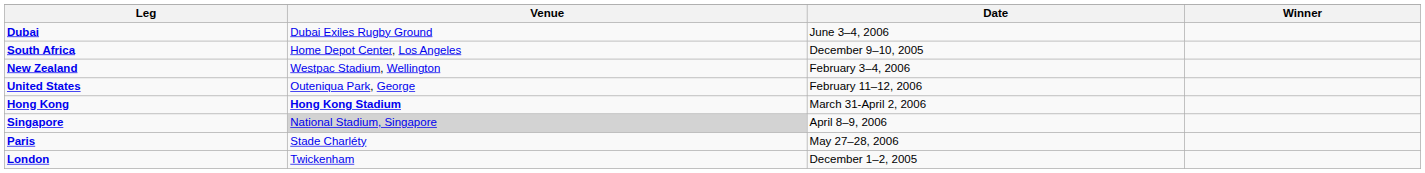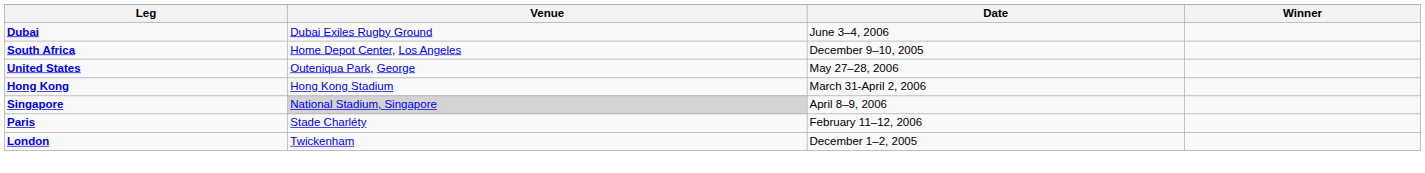 <table class="wikitable sortable">
 <tr>
 </tr>
 <tr>
 <th width=6%>Leg</th>
 <th width=11%>Venue</th>
 <th width=8%>Date</th>
 <th width=5%>Winner</th>
 </tr>
 <tr>
 <td><strong><a href='#'>Dubai</a></strong></td>
 <td><a href='#'>Dubai Exiles Rugby Ground</a></td>
 <td>June 3–4, 2006</td>
 <td></td>
 </tr>
 <tr>
 <td><strong><a href='#'>South Africa</a></strong></td>
 <td><a href='#'>Home Depot Center</a>, <a href='#'>Los Angeles</a></td>
 <td>December 9–10, 2005</td>
 <td></td>
 </tr>
 <tr>
-<td><strong><a href='#'>New Zealand</a></strong></td>
-<td><a href='#'>Westpac Stadium</a>, <a href='#'>Wellington</a></td>
-<td>February 3–4, 2006</td>
-<td></td>
-</tr>
-<tr>
 <td><strong><a href='#'>United States</a></strong></td>
 <td><a href='#'>Outeniqua Park</a>, <a href='#'>George</a></td>
-<td>February 11–12, 2006</td>
+<td>May 27–28, 2006</td>
 <td></td>
 </tr>
 <tr>
 <td><strong><a href='#'>Hong Kong</a></strong></td>
-<td><strong><a href='#'>Hong Kong Stadium</a></strong></td>
+<td><a href='#'>Hong Kong Stadium</a></td>
 <td>March 31-April 2, 2006</td>
 <td></td>
 </tr>
 <tr>
 <td><strong><a href='#'>Singapore</a></strong></td>
 <td style="background: lightgrey;"><a href='#'>National Stadium, Singapore</a></td>
 <td>April 8–9, 2006</td>
 <td></td>
 </tr>
 <tr>
 <td><strong><a href='#'>Paris</a></strong></td>
 <td><a href='#'>Stade Charléty</a></td>
-<td>May 27–28, 2006</td>
+<td>February 11–12, 2006</td>
 <td></td>
 </tr>
 <tr>
 <td><strong><a href='#'>London</a></strong></td>
 <td><a href='#'>Twickenham</a></td>
 <td>December 1–2, 2005</td>
 <td></td>
 </tr>
 </table>
